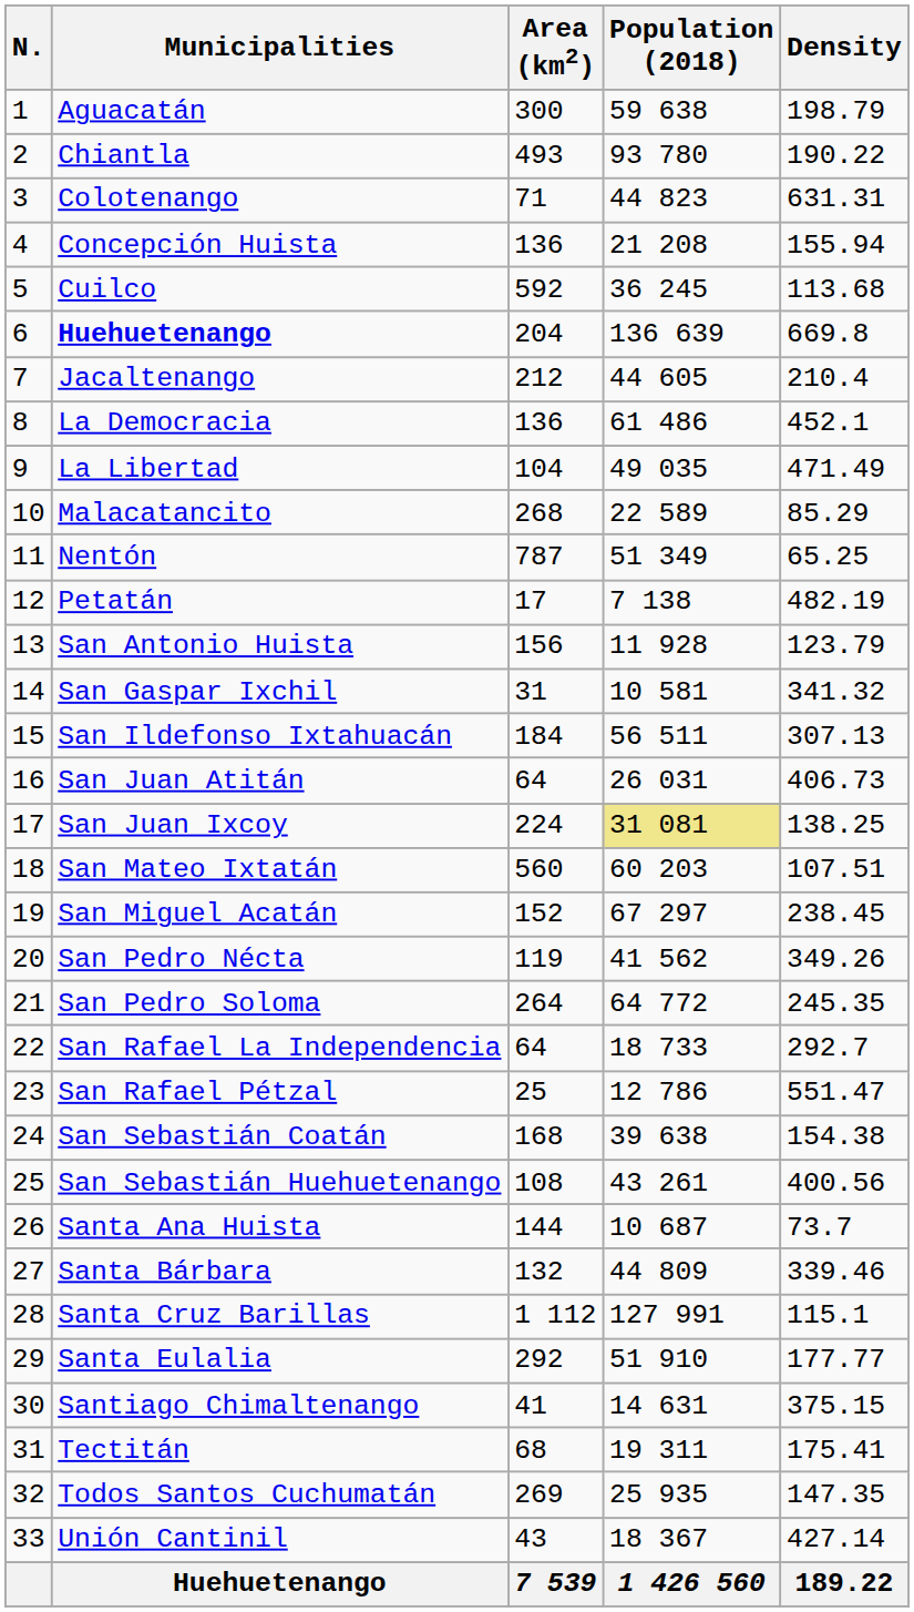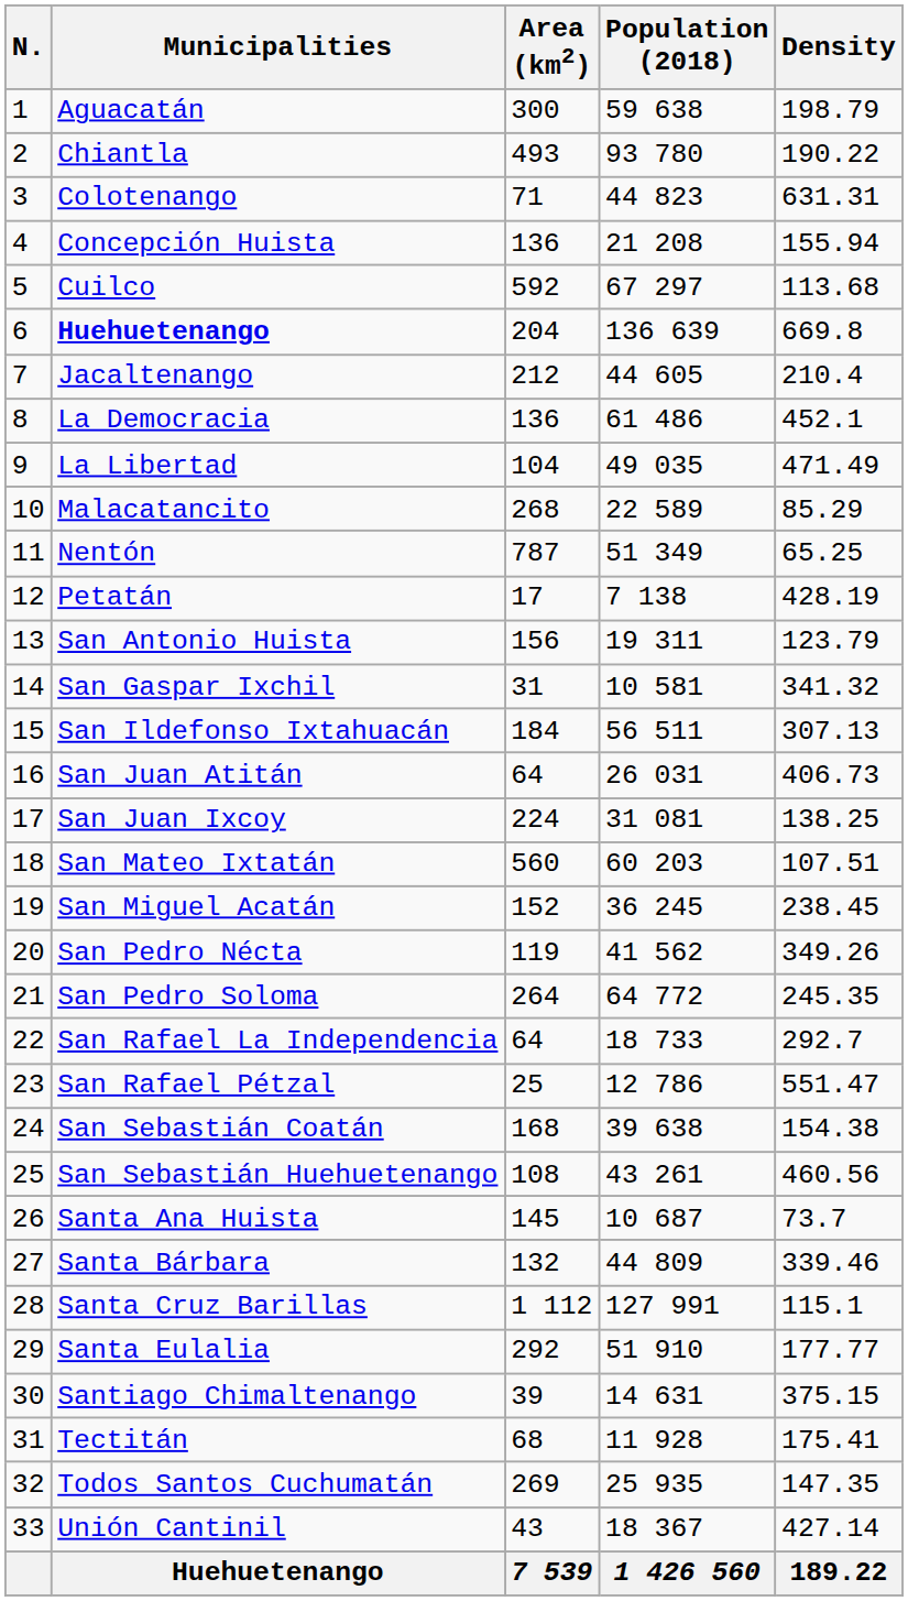 <table class="wikitable sortable">
 <tr>
 <th>N.</th>
 <th>Municipalities</th>
 <th>Area<br>(km<sup>2</sup>)</th>
 <th>Population<br>(2018)</th>
 <th>Density</th>
 </tr>
 <tr>
 <td>1</td>
 <td><a href='#'>Aguacatán</a></td>
 <td>300</td>
 <td>59 638</td>
 <td>198.79</td>
 </tr>
 <tr>
 <td>2</td>
 <td><a href='#'>Chiantla</a></td>
 <td>493</td>
 <td>93 780</td>
 <td>190.22</td>
 </tr>
 <tr>
 <td>3</td>
 <td><a href='#'>Colotenango</a></td>
 <td>71</td>
 <td>44 823</td>
 <td>631.31</td>
 </tr>
 <tr>
 <td>4</td>
 <td><a href='#'>Concepción Huista</a></td>
 <td>136</td>
 <td>21 208</td>
 <td>155.94</td>
 </tr>
 <tr>
 <td>5</td>
 <td><a href='#'>Cuilco</a></td>
 <td>592</td>
-<td>36 245</td>
+<td>67 297</td>
 <td>113.68</td>
 </tr>
 <tr>
 <td>6</td>
 <td><strong><a href='#'>Huehuetenango</a></strong></td>
 <td>204</td>
 <td>136 639</td>
 <td>669.8</td>
 </tr>
 <tr>
 <td>7</td>
 <td><a href='#'>Jacaltenango</a></td>
 <td>212</td>
 <td>44 605</td>
 <td>210.4</td>
 </tr>
 <tr>
 <td>8</td>
 <td><a href='#'>La Democracia</a></td>
 <td>136</td>
 <td>61 486</td>
 <td>452.1</td>
 </tr>
 <tr>
 <td>9</td>
 <td><a href='#'>La Libertad</a></td>
 <td>104</td>
 <td>49 035</td>
 <td>471.49</td>
 </tr>
 <tr>
 <td>10</td>
 <td><a href='#'>Malacatancito</a></td>
 <td>268</td>
 <td>22 589</td>
 <td>85.29</td>
 </tr>
 <tr>
 <td>11</td>
 <td><a href='#'>Nentón</a></td>
 <td>787</td>
 <td>51 349</td>
 <td>65.25</td>
 </tr>
 <tr>
 <td>12</td>
 <td><a href='#'>Petatán</a></td>
 <td>17</td>
 <td>7 138</td>
-<td>482.19</td>
+<td>428.19</td>
 </tr>
 <tr>
 <td>13</td>
 <td><a href='#'>San Antonio Huista</a></td>
 <td>156</td>
-<td>11 928</td>
+<td>19 311</td>
 <td>123.79</td>
 </tr>
 <tr>
 <td>14</td>
 <td><a href='#'>San Gaspar Ixchil</a></td>
 <td>31</td>
 <td>10 581</td>
 <td>341.32</td>
 </tr>
 <tr>
 <td>15</td>
 <td><a href='#'>San Ildefonso Ixtahuacán</a></td>
 <td>184</td>
 <td>56 511</td>
 <td>307.13</td>
 </tr>
 <tr>
 <td>16</td>
 <td><a href='#'>San Juan Atitán</a></td>
 <td>64</td>
 <td>26 031</td>
 <td>406.73</td>
 </tr>
 <tr>
 <td>17</td>
 <td><a href='#'>San Juan Ixcoy</a></td>
 <td>224</td>
-<td style="background: khaki;">31 081</td>
+<td>31 081</td>
 <td>138.25</td>
 </tr>
 <tr>
 <td>18</td>
 <td><a href='#'>San Mateo Ixtatán</a></td>
 <td>560</td>
 <td>60 203</td>
 <td>107.51</td>
 </tr>
 <tr>
 <td>19</td>
 <td><a href='#'>San Miguel Acatán</a></td>
 <td>152</td>
-<td>67 297</td>
+<td>36 245</td>
 <td>238.45</td>
 </tr>
 <tr>
 <td>20</td>
 <td><a href='#'>San Pedro Nécta</a></td>
 <td>119</td>
 <td>41 562</td>
 <td>349.26</td>
 </tr>
 <tr>
 <td>21</td>
 <td><a href='#'>San Pedro Soloma</a></td>
 <td>264</td>
 <td>64 772</td>
 <td>245.35</td>
 </tr>
 <tr>
 <td>22</td>
 <td><a href='#'>San Rafael La Independencia</a></td>
 <td>64</td>
 <td>18 733</td>
 <td>292.7</td>
 </tr>
 <tr>
 <td>23</td>
 <td><a href='#'>San Rafael Pétzal</a></td>
 <td>25</td>
 <td>12 786</td>
 <td>551.47</td>
 </tr>
 <tr>
 <td>24</td>
 <td><a href='#'>San Sebastián Coatán</a></td>
 <td>168</td>
 <td>39 638</td>
 <td>154.38</td>
 </tr>
 <tr>
 <td>25</td>
 <td><a href='#'>San Sebastián Huehuetenango</a></td>
 <td>108</td>
 <td>43 261</td>
-<td>400.56</td>
+<td>460.56</td>
 </tr>
 <tr>
 <td>26</td>
 <td><a href='#'>Santa Ana Huista</a></td>
-<td>144</td>
+<td>145</td>
 <td>10 687</td>
 <td>73.7</td>
 </tr>
 <tr>
 <td>27</td>
 <td><a href='#'>Santa Bárbara</a></td>
 <td>132</td>
 <td>44 809</td>
 <td>339.46</td>
 </tr>
 <tr>
 <td>28</td>
 <td><a href='#'>Santa Cruz Barillas</a></td>
 <td>1 112</td>
 <td>127 991</td>
 <td>115.1</td>
 </tr>
 <tr>
 <td>29</td>
 <td><a href='#'>Santa Eulalia</a></td>
 <td>292</td>
 <td>51 910</td>
 <td>177.77</td>
 </tr>
 <tr>
 <td>30</td>
 <td><a href='#'>Santiago Chimaltenango</a></td>
-<td>41</td>
+<td>39</td>
 <td>14 631</td>
 <td>375.15</td>
 </tr>
 <tr>
 <td>31</td>
 <td><a href='#'>Tectitán</a></td>
 <td>68</td>
-<td>19 311</td>
+<td>11 928</td>
 <td>175.41</td>
 </tr>
 <tr>
 <td>32</td>
 <td><a href='#'>Todos Santos Cuchumatán</a></td>
 <td>269</td>
 <td>25 935</td>
 <td>147.35</td>
 </tr>
 <tr>
 <td>33</td>
 <td><a href='#'>Unión Cantinil</a></td>
 <td>43</td>
 <td>18 367</td>
 <td>427.14</td>
 </tr>
 <tr>
 <th></th>
 <th>Huehuetenango</th>
 <th><em>7 539</em></th>
 <th><em>1 426 560</em></th>
 <th>189.22</th>
 </tr>
 </table>
